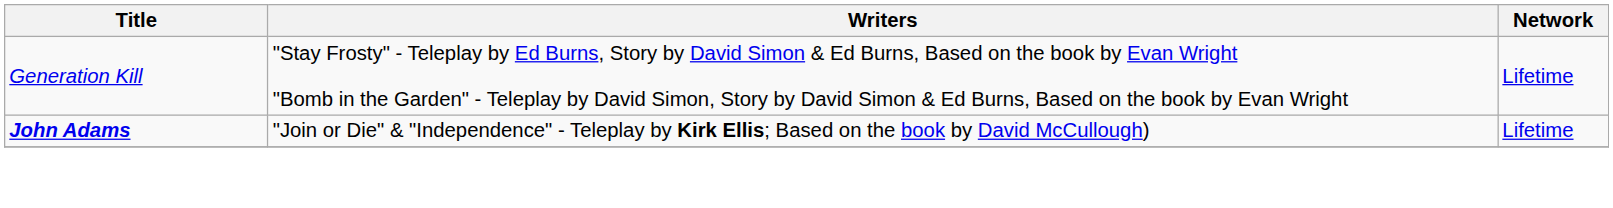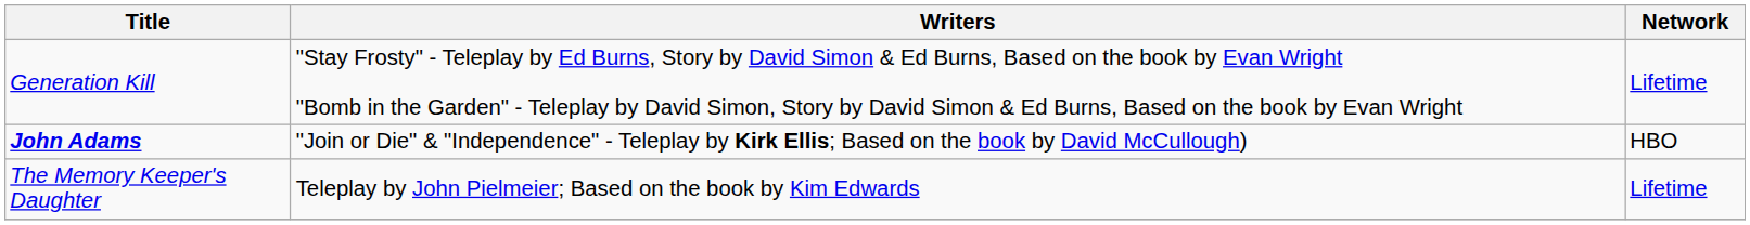 <table class="wikitable" width="100%">
 <tr>
 <th width="200">Title</th>
 <th>Writers</th>
 <th width="80">Network</th>
 </tr>
 <tr>
 <td><em><a href='#'>Generation Kill</a></em></td>
 <td>"Stay Frosty" - Teleplay by <a href='#'>Ed Burns</a>, Story by <a href='#'>David Simon</a> & Ed Burns, Based on the book by <a href='#'>Evan Wright</a><br><br>"Bomb in the Garden" - Teleplay by David Simon, Story by David Simon & Ed Burns, Based on the book by Evan Wright</td>
 <td><a href='#'>Lifetime</a></td>
 </tr>
 <tr>
 <td><strong><em><a href='#'>John Adams</a></em></strong></td>
 <td>"Join or Die" & "Independence" - Teleplay by <strong>Kirk Ellis</strong>; Based on the <a href='#'>book</a> by <a href='#'>David McCullough</a>)</td>
+<td>HBO</td>
+</tr>
+<tr>
+<td><em><a href='#'>The Memory Keeper's Daughter</a></em></td>
+<td>Teleplay by <a href='#'>John Pielmeier</a>; Based on the book by <a href='#'>Kim Edwards</a></td>
 <td><a href='#'>Lifetime</a></td>
 </tr>
 <tr>
 </tr>
 </table>
